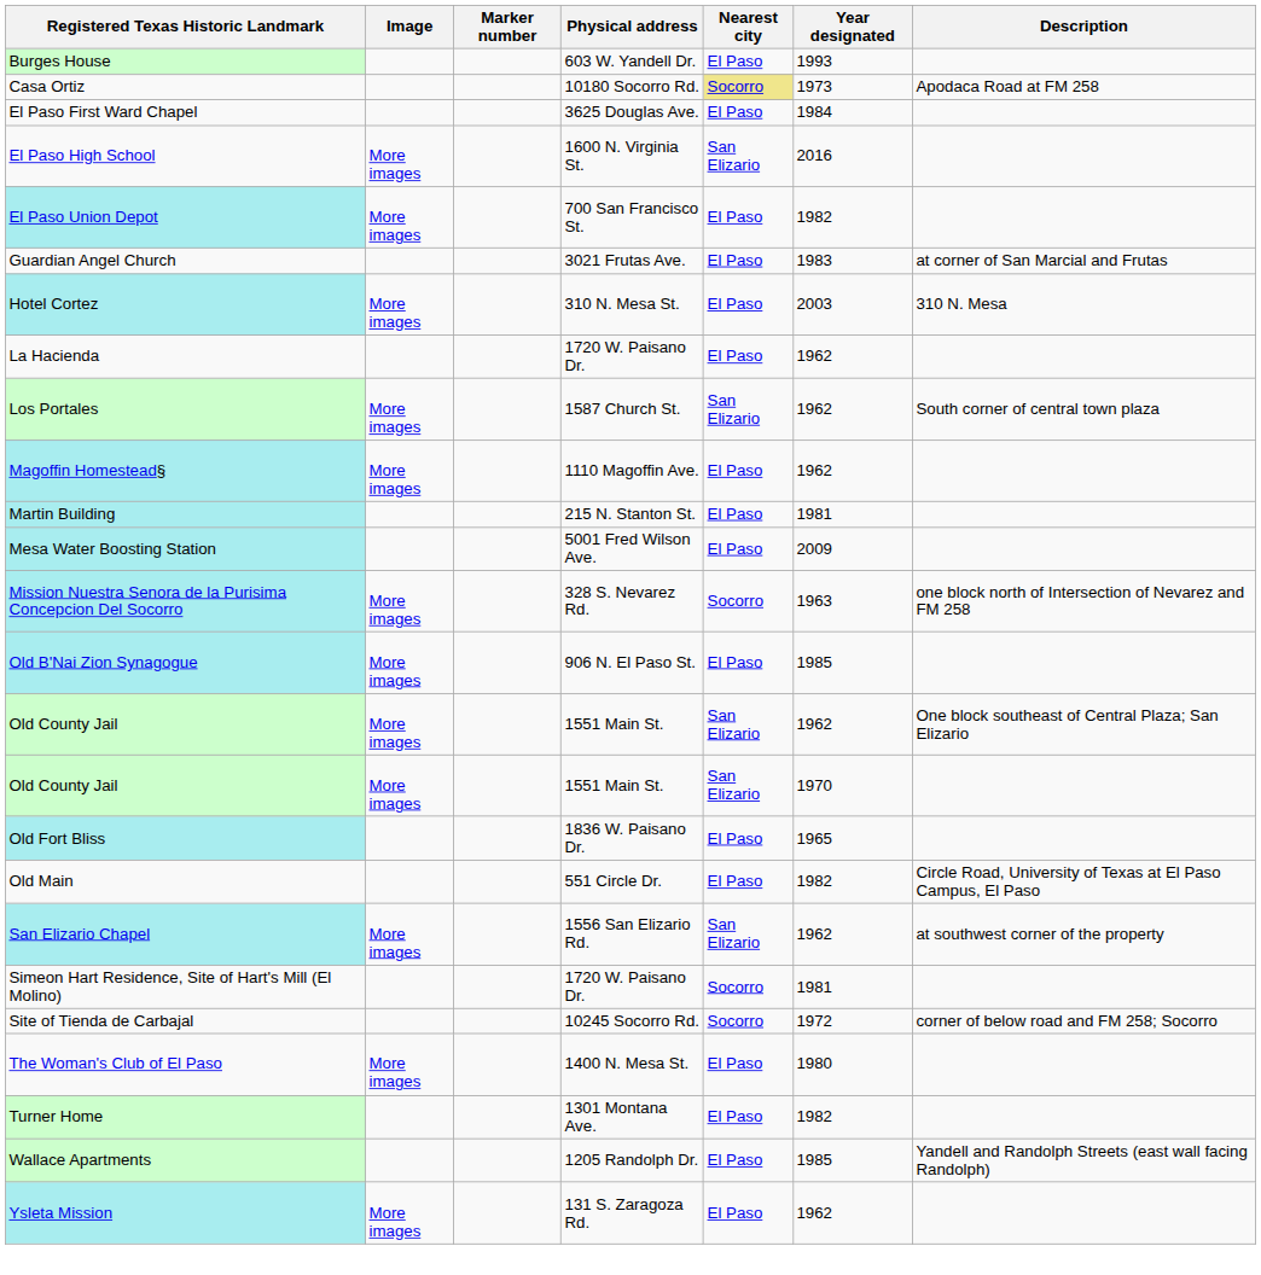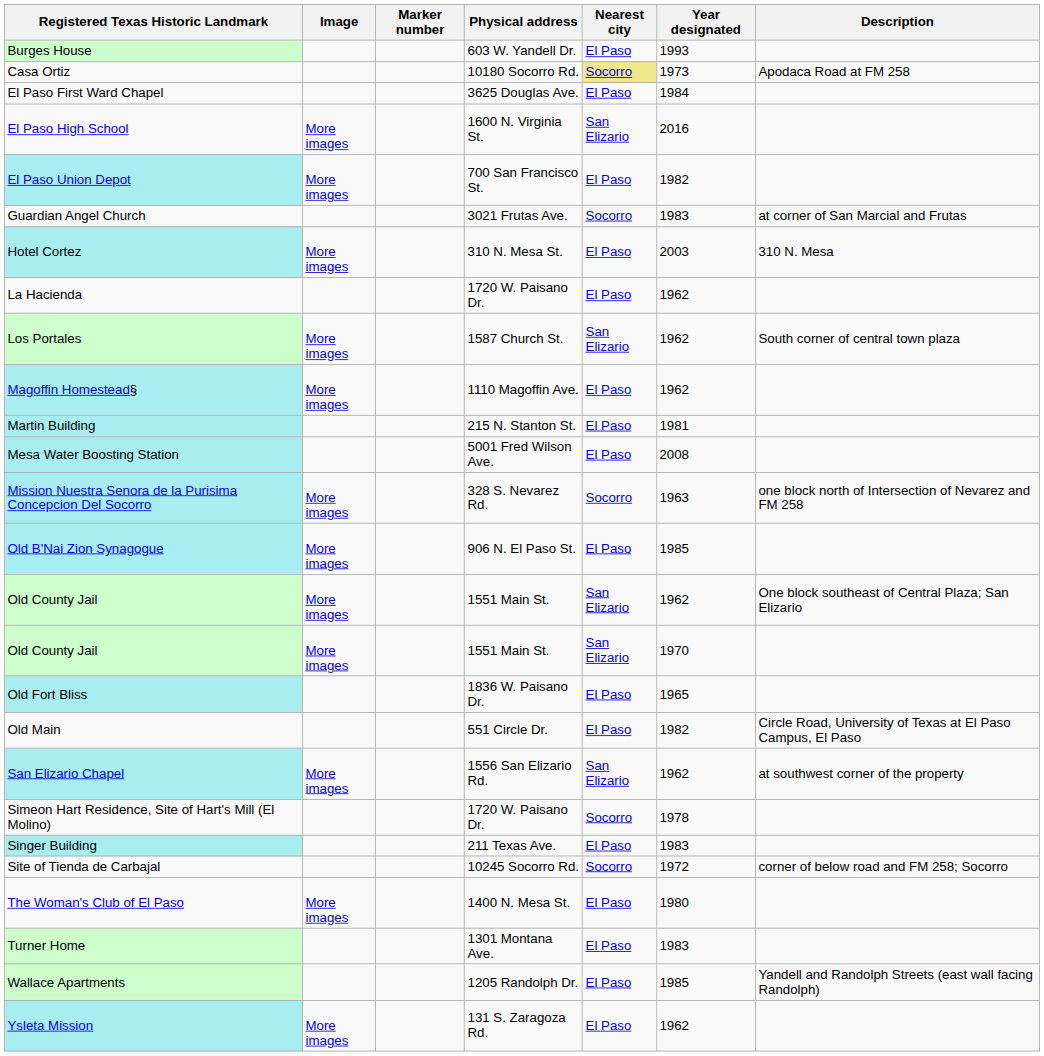 <table class="wikitable sortable">
 <tr>
 <th>Registered Texas Historic Landmark</th>
 <th>Image</th>
 <th>Marker number</th>
 <th>Physical address</th>
 <th>Nearest city</th>
 <th>Year designated</th>
 <th>Description</th>
 </tr>
 <tr>
 <td style="background: #CCFFCC">Burges House</td>
 <td></td>
 <td></td>
 <td>603 W. Yandell Dr.<br></td>
 <td><a href='#'>El Paso</a></td>
 <td>1993</td>
 <td></td>
 </tr>
 <tr>
 <td>Casa Ortiz</td>
 <td></td>
 <td></td>
 <td>10180 Socorro Rd.<br></td>
 <td style="background: khaki;"><a href='#'>Socorro</a></td>
 <td>1973</td>
 <td>Apodaca Road at FM 258</td>
 </tr>
 <tr>
 <td>El Paso First Ward Chapel</td>
 <td></td>
 <td></td>
 <td>3625 Douglas Ave.<br></td>
 <td><a href='#'>El Paso</a></td>
 <td>1984</td>
 <td></td>
 </tr>
 <tr>
 <td><a href='#'>El Paso High School</a></td>
 <td><br> <a href='#'>More images</a></td>
 <td></td>
 <td>1600 N. Virginia St.<br></td>
 <td><a href='#'>San Elizario</a></td>
 <td>2016</td>
 <td></td>
 </tr>
 <tr>
 <td style="background: #A8EDEF"><a href='#'>El Paso Union Depot</a></td>
 <td><br> <a href='#'>More images</a></td>
 <td></td>
 <td>700 San Francisco St.<br></td>
 <td><a href='#'>El Paso</a></td>
 <td>1982</td>
 <td></td>
 </tr>
 <tr>
 <td>Guardian Angel Church</td>
 <td></td>
 <td></td>
 <td>3021 Frutas Ave.<br></td>
-<td><a href='#'>El Paso</a></td>
+<td><a href='#'>Socorro</a></td>
 <td>1983</td>
 <td>at corner of San Marcial and Frutas</td>
 </tr>
 <tr>
 <td style="background: #A8EDEF">Hotel Cortez</td>
 <td><br> <a href='#'>More images</a></td>
 <td></td>
 <td>310 N. Mesa St.<br></td>
 <td><a href='#'>El Paso</a></td>
 <td>2003</td>
 <td>310 N. Mesa</td>
 </tr>
 <tr>
 <td>La Hacienda</td>
 <td></td>
 <td></td>
 <td>1720 W. Paisano Dr.<br></td>
 <td><a href='#'>El Paso</a></td>
 <td>1962</td>
 <td></td>
 </tr>
 <tr>
 <td style="background: #CCFFCC">Los Portales</td>
 <td><br> <a href='#'>More images</a></td>
 <td></td>
 <td>1587 Church St.<br></td>
 <td><a href='#'>San Elizario</a></td>
 <td>1962</td>
 <td>South corner of central town plaza </td>
 </tr>
 <tr>
 <td style="background: #A8EDEF"><a href='#'>Magoffin Homestead</a>§</td>
 <td><br> <a href='#'>More images</a></td>
 <td></td>
 <td>1110 Magoffin Ave.<br></td>
 <td><a href='#'>El Paso</a></td>
 <td>1962</td>
 <td></td>
 </tr>
 <tr>
 <td style="background: #A8EDEF">Martin Building</td>
 <td></td>
 <td></td>
 <td>215 N. Stanton St.<br></td>
 <td><a href='#'>El Paso</a></td>
 <td>1981</td>
 <td></td>
 </tr>
 <tr>
 <td style="background: #A8EDEF">Mesa Water Boosting Station</td>
 <td></td>
 <td></td>
 <td>5001 Fred Wilson Ave.<br></td>
 <td><a href='#'>El Paso</a></td>
-<td>2009</td>
+<td>2008</td>
 <td></td>
 </tr>
 <tr>
 <td style="background: #A8EDEF"><a href='#'>Mission Nuestra Senora de la Purisima Concepcion Del Socorro</a></td>
 <td><br> <a href='#'>More images</a></td>
 <td></td>
 <td>328 S. Nevarez Rd.<br></td>
 <td><a href='#'>Socorro</a></td>
 <td>1963</td>
 <td>one block north of Intersection of Nevarez and FM 258</td>
 </tr>
 <tr>
 <td style="background: #A8EDEF"><a href='#'>Old B'Nai Zion Synagogue</a></td>
 <td><br> <a href='#'>More images</a></td>
 <td></td>
 <td>906 N. El Paso St.<br></td>
 <td><a href='#'>El Paso</a></td>
 <td>1985</td>
 <td></td>
 </tr>
 <tr>
 <td style="background: #CCFFCC">Old County Jail</td>
 <td><br> <a href='#'>More images</a></td>
 <td></td>
 <td>1551 Main St.<br></td>
 <td><a href='#'>San Elizario</a></td>
 <td>1962</td>
 <td>One block southeast of Central Plaza; San Elizario </td>
 </tr>
 <tr>
 <td style="background: #CCFFCC">Old County Jail</td>
 <td><br> <a href='#'>More images</a></td>
 <td></td>
 <td>1551 Main St.<br></td>
 <td><a href='#'>San Elizario</a></td>
 <td>1970</td>
 <td></td>
 </tr>
 <tr>
 <td style="background: #A8EDEF">Old Fort Bliss</td>
 <td></td>
 <td></td>
 <td>1836 W. Paisano Dr.<br></td>
 <td><a href='#'>El Paso</a></td>
 <td>1965</td>
 <td></td>
 </tr>
 <tr>
 <td>Old Main</td>
 <td></td>
 <td></td>
 <td>551 Circle Dr.<br></td>
 <td><a href='#'>El Paso</a></td>
 <td>1982</td>
 <td>Circle Road, University of Texas at El Paso Campus, El Paso</td>
 </tr>
 <tr>
 <td style="background: #A8EDEF"><a href='#'>San Elizario Chapel</a></td>
 <td><br> <a href='#'>More images</a></td>
 <td></td>
 <td>1556 San Elizario Rd.<br></td>
 <td><a href='#'>San Elizario</a></td>
 <td>1962</td>
 <td>at southwest corner of the property </td>
 </tr>
 <tr>
 <td>Simeon Hart Residence, Site of Hart's Mill (El Molino)</td>
 <td></td>
 <td></td>
 <td>1720 W. Paisano Dr.<br></td>
 <td><a href='#'>Socorro</a></td>
-<td>1981</td>
+<td>1978</td>
+<td></td>
+</tr>
+<tr>
+<td style="background: #A8EDEF">Singer Building</td>
+<td></td>
+<td></td>
+<td>211 Texas Ave.<br></td>
+<td><a href='#'>El Paso</a></td>
+<td>1983</td>
 <td></td>
 </tr>
 <tr>
 <td>Site of Tienda de Carbajal</td>
 <td></td>
 <td></td>
 <td>10245 Socorro Rd.<br></td>
 <td><a href='#'>Socorro</a></td>
 <td>1972</td>
 <td>corner of below road and FM 258; Socorro</td>
 </tr>
 <tr>
 <td><a href='#'>The Woman's Club of El Paso</a></td>
 <td><br> <a href='#'>More images</a></td>
 <td></td>
 <td>1400 N. Mesa St.<br></td>
 <td><a href='#'>El Paso</a></td>
 <td>1980</td>
 <td></td>
 </tr>
 <tr>
 <td style="background: #CCFFCC">Turner Home</td>
 <td></td>
 <td></td>
 <td>1301 Montana Ave.<br></td>
 <td><a href='#'>El Paso</a></td>
-<td>1982</td>
+<td>1983</td>
 <td></td>
 </tr>
 <tr>
 <td style="background: #CCFFCC">Wallace Apartments</td>
 <td></td>
 <td></td>
 <td>1205 Randolph Dr.<br></td>
 <td><a href='#'>El Paso</a></td>
 <td>1985</td>
 <td>Yandell and Randolph Streets (east wall facing Randolph) </td>
 </tr>
 <tr>
 <td style="background: #A8EDEF"><a href='#'>Ysleta Mission</a></td>
 <td><br> <a href='#'>More images</a></td>
 <td></td>
 <td>131 S. Zaragoza Rd.<br></td>
 <td><a href='#'>El Paso</a></td>
 <td>1962</td>
 <td></td>
 </tr>
 </table>
